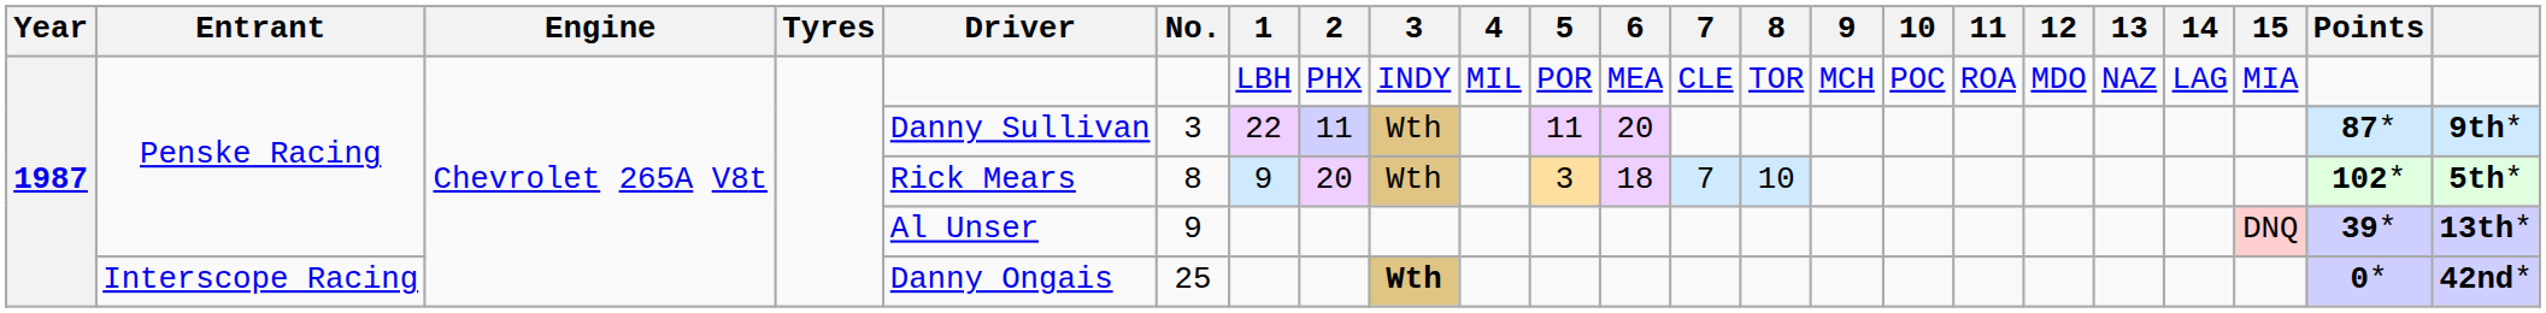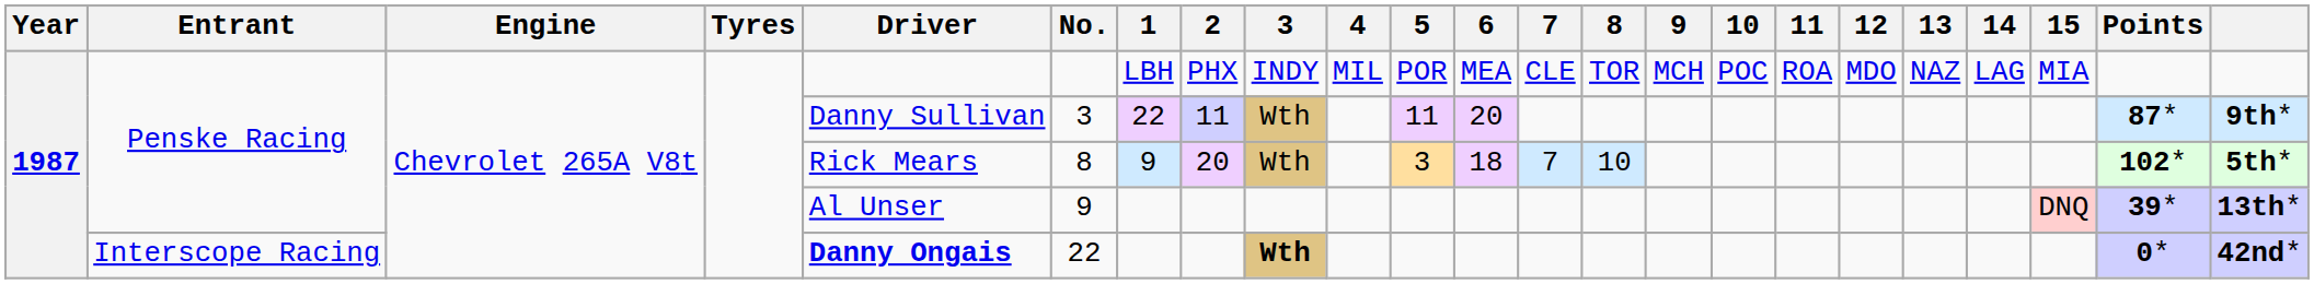 <table class="wikitable" style="text-align:center; font-size:95%">
 <tr>
 <th>Year</th>
 <th>Entrant</th>
 <th>Engine</th>
 <th>Tyres</th>
 <th>Driver</th>
 <th>No.</th>
 <th>1</th>
 <th>2</th>
 <th>3</th>
 <th>4</th>
 <th>5</th>
 <th>6</th>
 <th>7</th>
 <th>8</th>
 <th>9</th>
 <th>10</th>
 <th>11</th>
 <th>12</th>
 <th>13</th>
 <th>14</th>
 <th>15</th>
 <th>Points</th>
 <th></th>
 </tr>
 <tr>
 <th rowspan="5"><a href='#'>1987</a></th>
 <td rowspan="4"><a href='#'>Penske Racing</a></td>
 <td rowspan="5"><a href='#'>Chevrolet</a> <a href='#'>265A</a> <a href='#'>V8</a><a href='#'>t</a></td>
 <td rowspan="5"></td>
 <td></td>
 <td></td>
 <td><a href='#'>LBH</a></td>
 <td><a href='#'>PHX</a></td>
 <td><a href='#'>INDY</a></td>
 <td><a href='#'>MIL</a></td>
 <td><a href='#'>POR</a></td>
 <td><a href='#'>MEA</a></td>
 <td><a href='#'>CLE</a></td>
 <td><a href='#'>TOR</a></td>
 <td><a href='#'>MCH</a></td>
 <td><a href='#'>POC</a></td>
 <td><a href='#'>ROA</a></td>
 <td><a href='#'>MDO</a></td>
 <td><a href='#'>NAZ</a></td>
 <td><a href='#'>LAG</a></td>
 <td><a href='#'>MIA</a></td>
 <td></td>
 <td></td>
 </tr>
 <tr>
 <td align="left"> <a href='#'>Danny Sullivan</a></td>
 <td>3</td>
 <td style="background:#efcfff;">22</td>
 <td style="background:#cfcfff;">11</td>
 <td style="background:#dfc484;">Wth</td>
 <td></td>
 <td style="background:#efcfff;">11</td>
 <td style="background:#efcfff;">20</td>
 <td></td>
 <td></td>
 <td></td>
 <td></td>
 <td></td>
 <td></td>
 <td></td>
 <td></td>
 <td></td>
 <td style="background:#cfeaff;"><strong>87</strong>*</td>
 <td style="background:#cfeaff;"><strong>9th</strong>*</td>
 </tr>
 <tr>
 <td align="left"> <a href='#'>Rick Mears</a></td>
 <td>8</td>
 <td style="background:#cfeaff;">9</td>
 <td style="background:#efcfff;">20</td>
 <td style="background:#dfc484;">Wth</td>
 <td></td>
 <td style="background:#ffdf9f;">3</td>
 <td style="background:#efcfff;">18</td>
 <td style="background:#cfeaff;">7</td>
 <td style="background:#cfeaff;">10</td>
 <td></td>
 <td></td>
 <td></td>
 <td></td>
 <td></td>
 <td></td>
 <td></td>
 <td style="background:#dfffdf;"><strong>102</strong>*</td>
 <td style="background:#dfffdf;"><strong>5th</strong>*</td>
 </tr>
 <tr>
 <td align="left"> <a href='#'>Al Unser</a></td>
 <td>9</td>
 <td></td>
 <td></td>
 <td></td>
 <td></td>
 <td></td>
 <td></td>
 <td></td>
 <td></td>
 <td></td>
 <td></td>
 <td></td>
 <td></td>
 <td></td>
 <td></td>
 <td style="background:#ffcfcf;">DNQ</td>
 <td style="background:#cfcfff;"><strong>39</strong>*</td>
 <td style="background:#cfcfff;"><strong>13th</strong>*</td>
 </tr>
 <tr>
 <td><a href='#'>Interscope Racing</a></td>
-<td align="left"> <a href='#'>Danny Ongais</a></td>
-<td>25</td>
+<td align="left"><strong> <a href='#'>Danny Ongais</a></strong></td>
+<td>22</td>
 <td></td>
 <td></td>
 <td style="background:#dfc484;"><strong>Wth</strong></td>
 <td></td>
 <td></td>
 <td></td>
 <td></td>
 <td></td>
 <td></td>
 <td></td>
 <td></td>
 <td></td>
 <td></td>
 <td></td>
 <td></td>
 <td style="background:#cfcfff;"><strong>0</strong>*</td>
 <td style="background:#cfcfff;"><strong>42nd</strong>*</td>
 </tr>
 </table>
